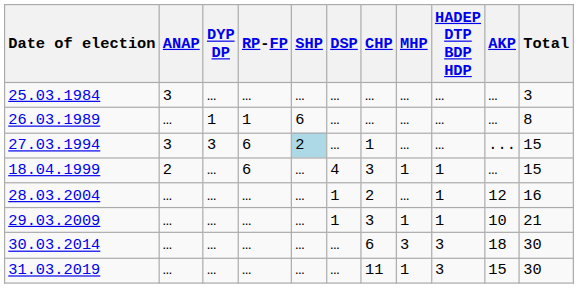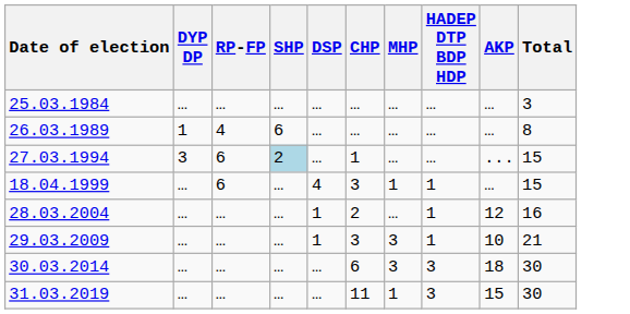 <table class="wikitable sortable">
 <tr>
 <th>Date of election</th>
-<th><a href='#'>ANAP</a></th>
 <th><a href='#'>DYP</a><br><a href='#'>DP</a></th>
 <th><a href='#'>RP</a>-<a href='#'>FP</a></th>
 <th><a href='#'>SHP</a></th>
 <th><a href='#'>DSP</a></th>
 <th><a href='#'>CHP</a></th>
 <th><a href='#'>MHP</a></th>
 <th><a href='#'>HADEP</a><br><a href='#'>DTP</a><br><a href='#'>BDP</a><br><a href='#'>HDP</a></th>
 <th><a href='#'>AKP</a></th>
 <th>Total</th>
 </tr>
 <tr>
 <td><a href='#'>25.03.1984</a></td>
-<td>3</td>
 <td>…</td>
 <td>…</td>
 <td>…</td>
 <td>…</td>
 <td>…</td>
 <td>…</td>
 <td>…</td>
 <td>…</td>
 <td>3</td>
 </tr>
 <tr>
 <td><a href='#'>26.03.1989</a></td>
-<td>…</td>
 <td>1</td>
-<td>1</td>
+<td>4</td>
 <td>6</td>
 <td>…</td>
 <td>…</td>
 <td>…</td>
 <td>…</td>
 <td>…</td>
 <td>8</td>
 </tr>
 <tr>
 <td><a href='#'>27.03.1994</a></td>
-<td>3</td>
 <td>3</td>
 <td>6</td>
 <td style="background: lightblue;">2</td>
 <td>…</td>
 <td>1</td>
 <td>…</td>
 <td>…</td>
 <td>...</td>
 <td>15</td>
 </tr>
 <tr>
 <td><a href='#'>18.04.1999</a></td>
-<td>2</td>
 <td>…</td>
 <td>6</td>
 <td>…</td>
 <td>4</td>
 <td>3</td>
 <td>1</td>
 <td>1</td>
 <td>…</td>
 <td>15</td>
 </tr>
 <tr>
 <td><a href='#'>28.03.2004</a></td>
 <td>…</td>
 <td>…</td>
 <td>…</td>
-<td>…</td>
 <td>1</td>
 <td>2</td>
 <td>…</td>
 <td>1</td>
 <td>12</td>
 <td>16</td>
 </tr>
 <tr>
 <td><a href='#'>29.03.2009</a></td>
 <td>…</td>
 <td>…</td>
 <td>…</td>
-<td>…</td>
 <td>1</td>
 <td>3</td>
-<td>1</td>
+<td>3</td>
 <td>1</td>
 <td>10</td>
 <td>21</td>
 </tr>
 <tr>
 <td><a href='#'>30.03.2014</a></td>
-<td>…</td>
 <td>…</td>
 <td>…</td>
 <td>…</td>
 <td>…</td>
 <td>6</td>
 <td>3</td>
 <td>3</td>
 <td>18</td>
 <td>30</td>
 </tr>
 <tr>
 <td><a href='#'>31.03.2019</a></td>
 <td>…</td>
 <td>…</td>
 <td>…</td>
 <td>…</td>
-<td>…</td>
 <td>11</td>
 <td>1</td>
 <td>3</td>
 <td>15</td>
 <td>30</td>
 </tr>
 </table>
